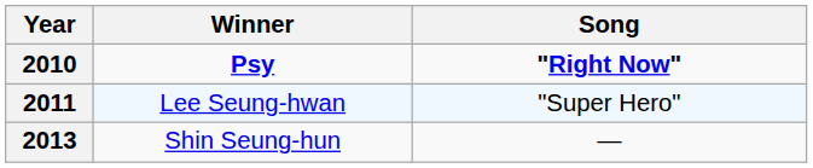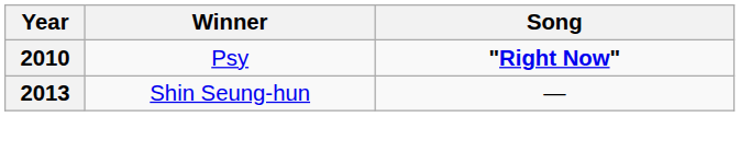 <table class="wikitable plainrowheaders" style="text-align: center">
 <tr>
 <th scope="col" width="50">Year</th>
 <th scope="col" width="200">Winner</th>
 <th scope="col" width="250">Song</th>
 </tr>
 <tr>
 <th scope="row" style="text-align:center;">2010</th>
-<td><strong><a href='#'>Psy</a></strong></td>
+<td><a href='#'>Psy</a></td>
 <td><strong>"<a href='#'>Right Now</a>"</strong></td>
-</tr>
-<tr style="background:#F0F8FF">
-<th scope="row" style="text-align:center;">2011</th>
-<td><a href='#'>Lee Seung-hwan</a></td>
-<td>"Super Hero"</td>
 </tr>
 <tr>
 <th scope="row" style="text-align:center;">2013</th>
 <td><a href='#'>Shin Seung-hun</a></td>
 <td>—</td>
 </tr>
 </table>
